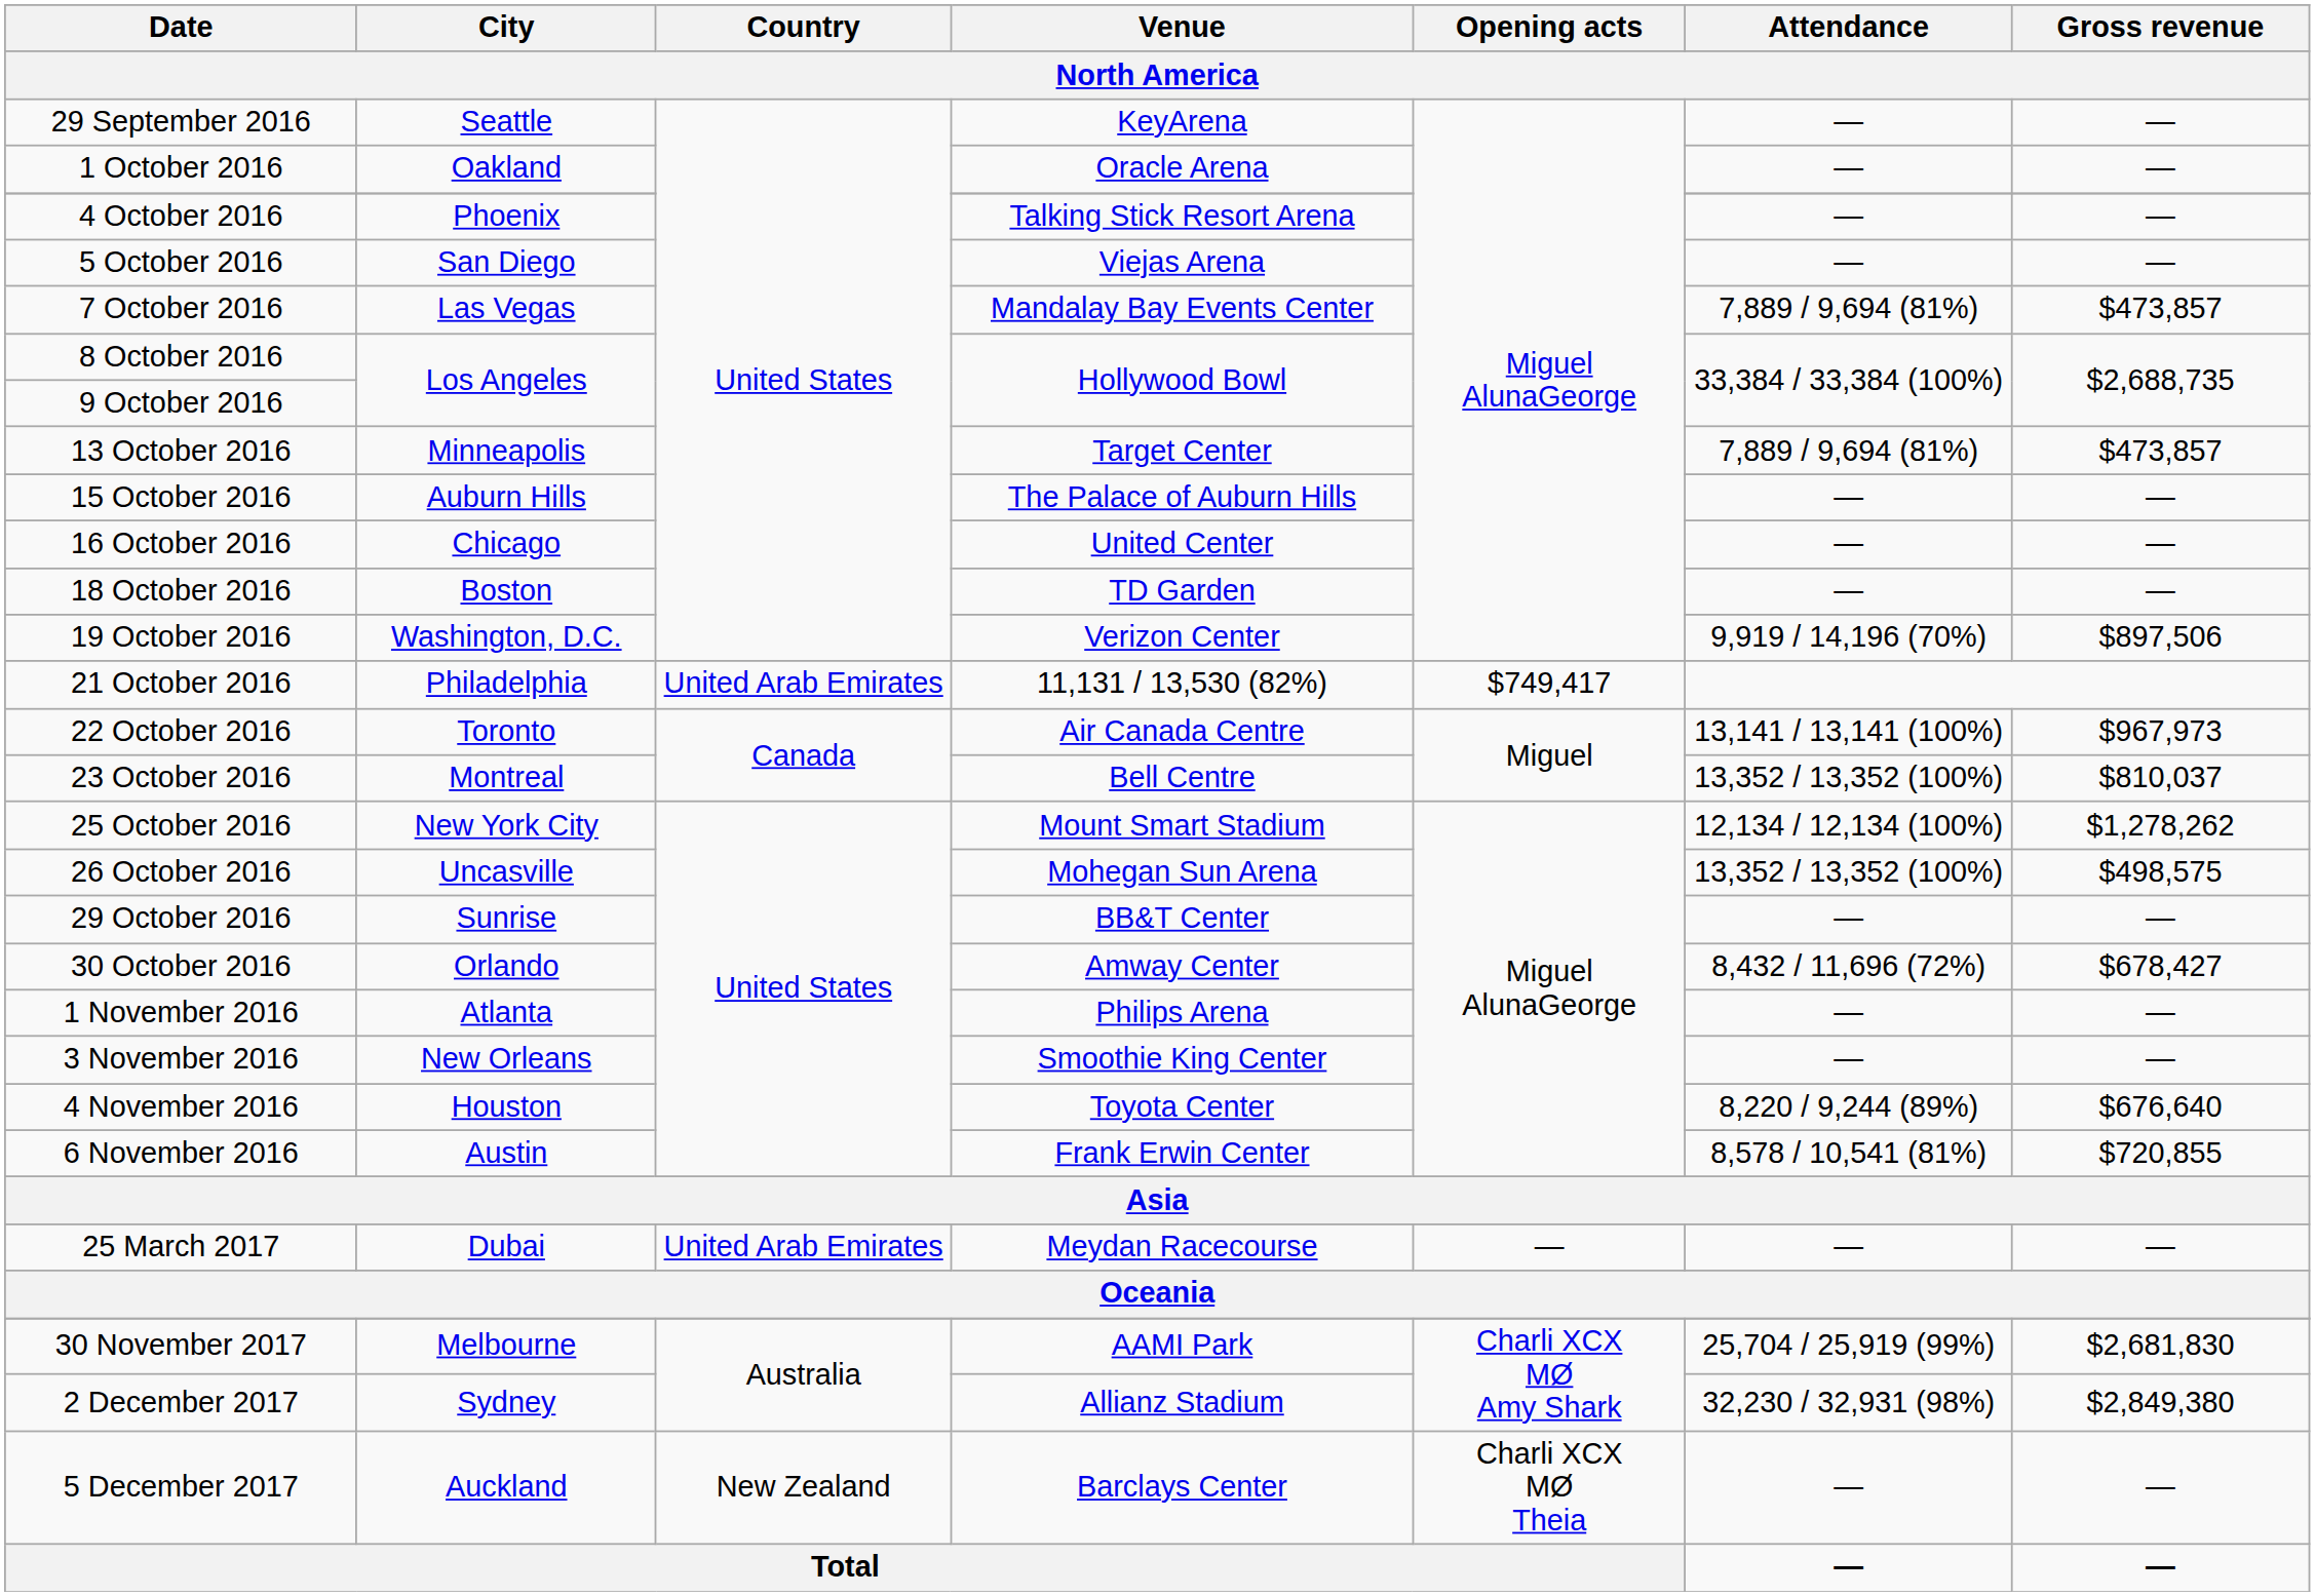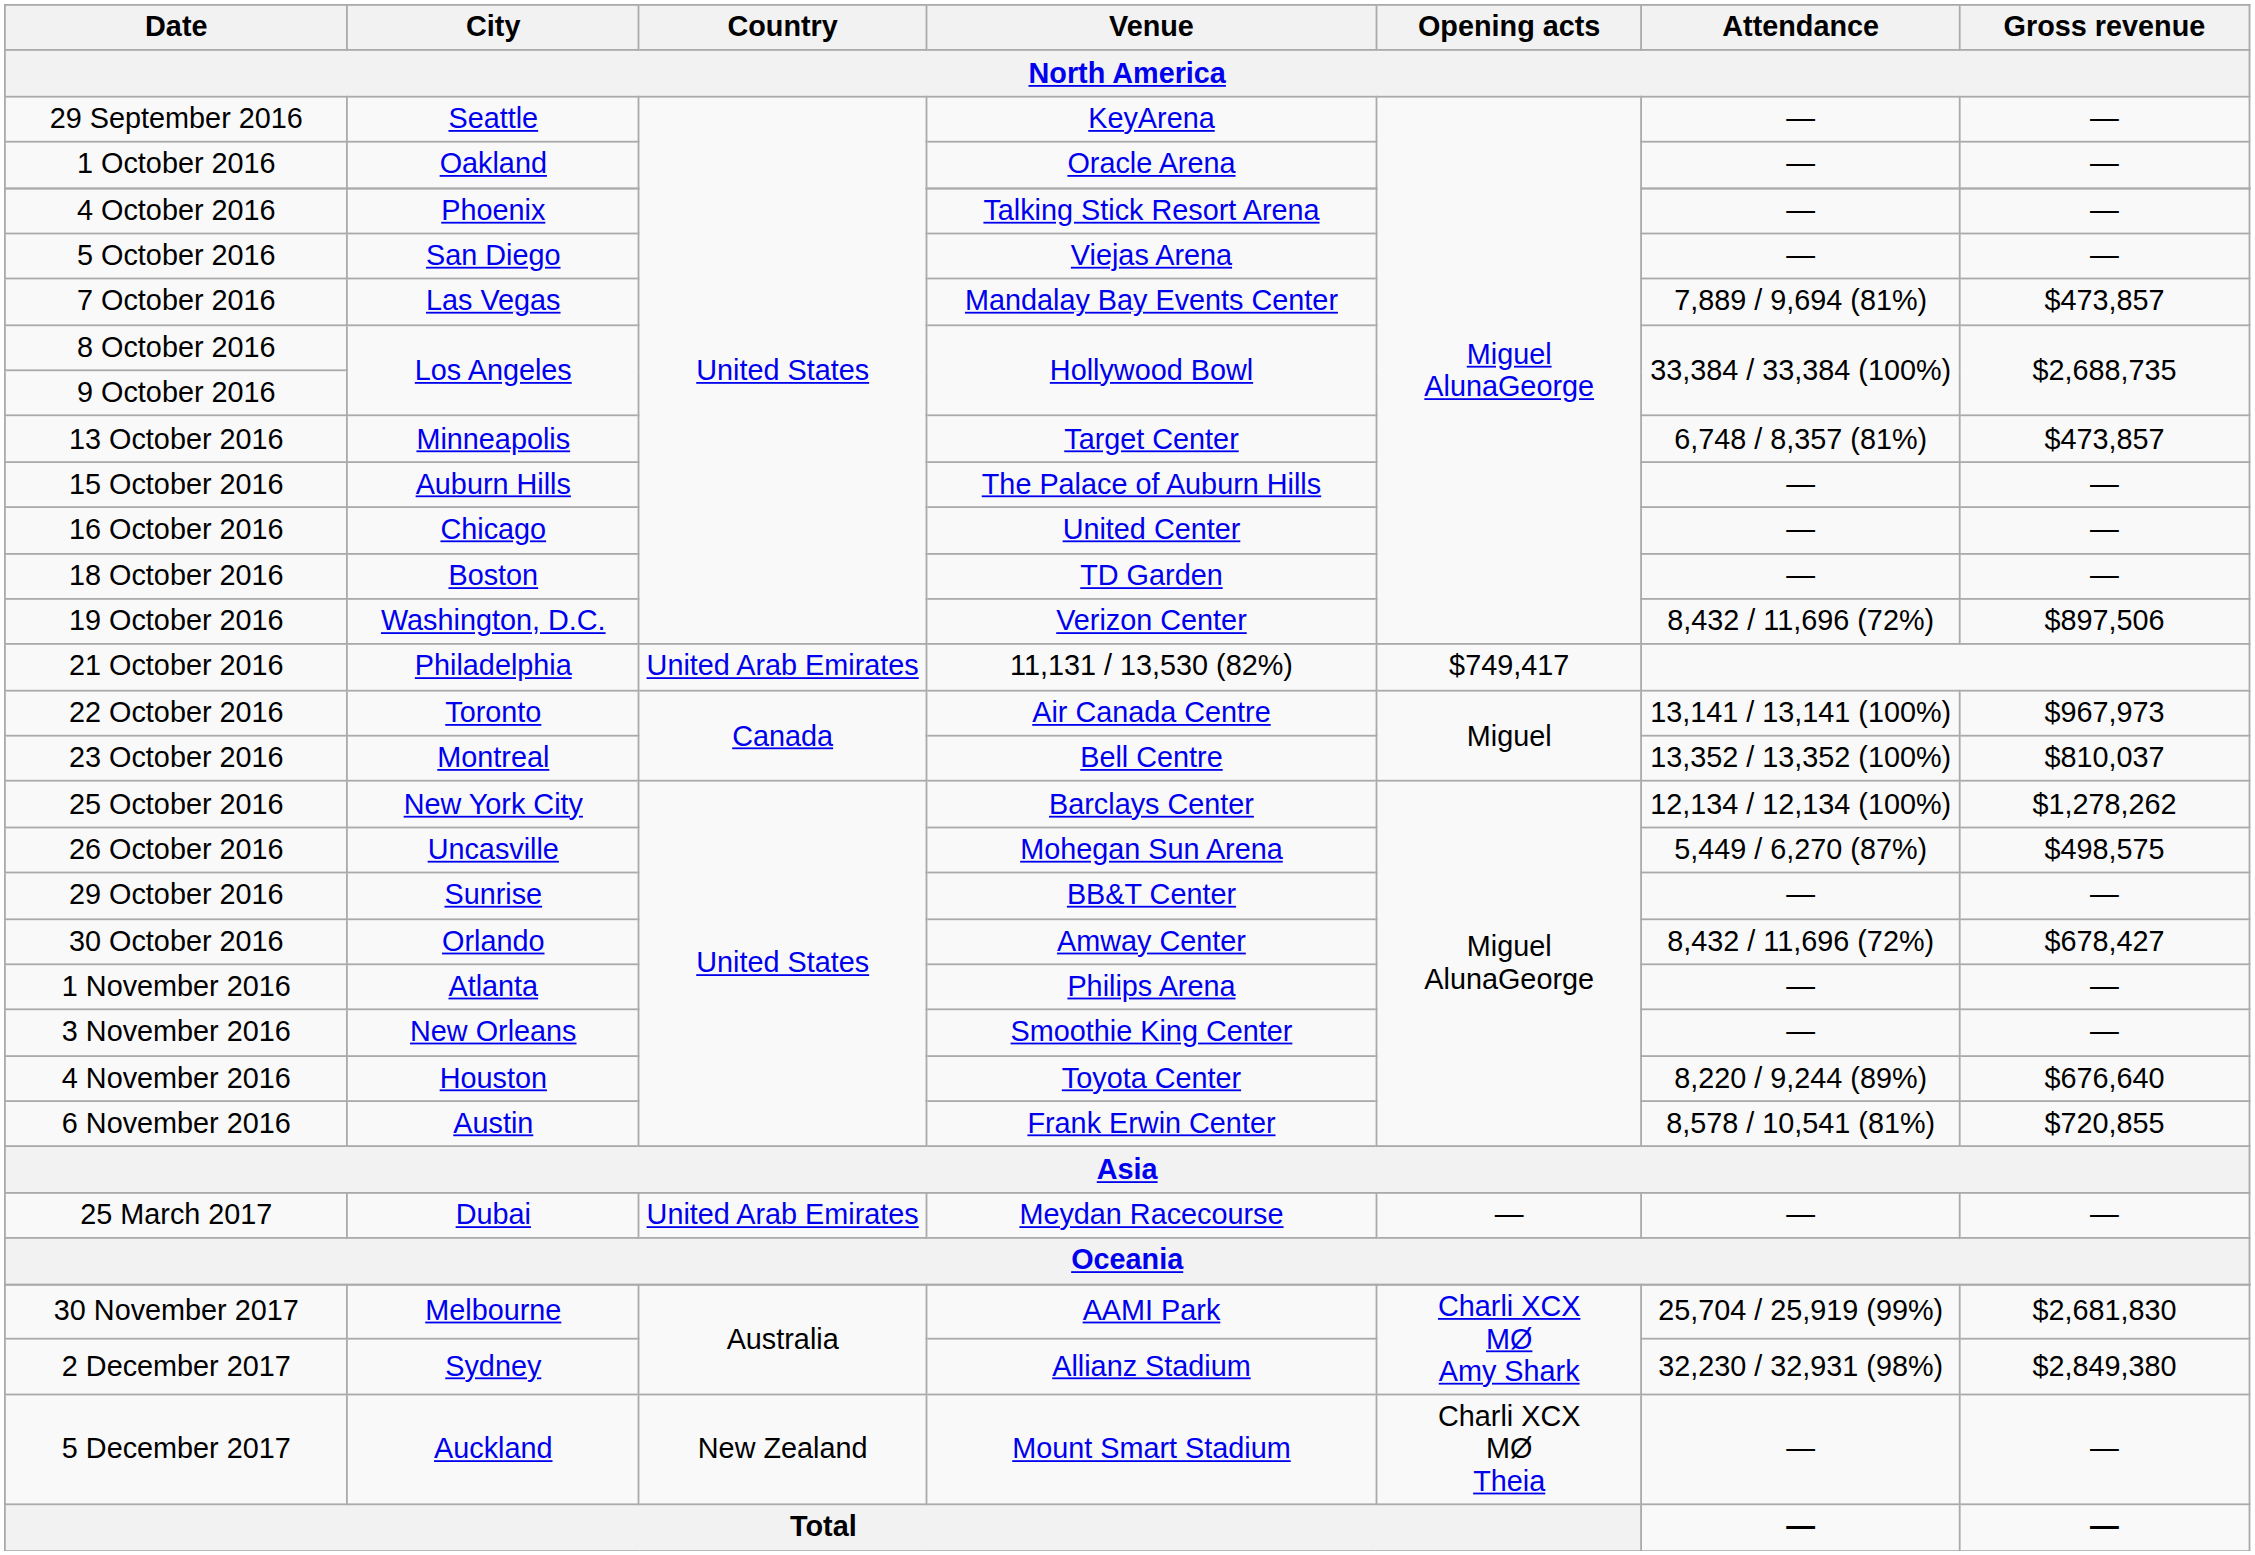 <table class="wikitable" style="text-align:center;">
 <tr>
 <th scope="col" style="width:12em;">Date</th>
 <th scope="col" style="width:10em;">City</th>
 <th scope="col" style="width:10em;">Country</th>
 <th scope="col" style="width:16em;">Venue</th>
 <th scope="col" style="width:9em;">Opening acts</th>
 <th scope="col" style="width:11em;">Attendance</th>
 <th scope="col" style="width:10em;">Gross revenue</th>
 </tr>
 <tr>
 <th colspan="7"><a href='#'>North America</a></th>
 </tr>
 <tr>
 <td>29 September 2016</td>
 <td><a href='#'>Seattle</a></td>
 <td rowspan="13"><a href='#'>United States</a></td>
 <td><a href='#'>KeyArena</a></td>
 <td rowspan="13"><a href='#'>Miguel</a><br><a href='#'>AlunaGeorge</a></td>
 <td>—</td>
 <td>—</td>
 </tr>
 <tr>
 <td>1 October 2016</td>
 <td><a href='#'>Oakland</a></td>
 <td><a href='#'>Oracle Arena</a></td>
 <td>—</td>
 <td>—</td>
 </tr>
 <tr>
 </tr>
 <tr>
 <td>4 October 2016</td>
 <td><a href='#'>Phoenix</a></td>
 <td><a href='#'>Talking Stick Resort Arena</a></td>
 <td>—</td>
 <td>—</td>
 </tr>
 <tr>
 <td>5 October 2016</td>
 <td><a href='#'>San Diego</a></td>
 <td><a href='#'>Viejas Arena</a></td>
 <td>—</td>
 <td>—</td>
 </tr>
 <tr>
 <td>7 October 2016</td>
 <td><a href='#'>Las Vegas</a></td>
 <td><a href='#'>Mandalay Bay Events Center</a></td>
 <td>7,889 / 9,694 (81%)</td>
 <td>$473,857</td>
 </tr>
 <tr>
 <td>8 October 2016</td>
 <td rowspan="2"><a href='#'>Los Angeles</a></td>
 <td rowspan="2"><a href='#'>Hollywood Bowl</a></td>
 <td rowspan="2">33,384 / 33,384 (100%)</td>
 <td rowspan="2">$2,688,735</td>
 </tr>
 <tr>
 <td>9 October 2016</td>
 </tr>
 <tr>
 <td>13 October 2016</td>
 <td><a href='#'>Minneapolis</a></td>
 <td><a href='#'>Target Center</a></td>
-<td>7,889 / 9,694 (81%)</td>
+<td>6,748 / 8,357 (81%)</td>
 <td>$473,857</td>
 </tr>
 <tr>
 <td>15 October 2016</td>
 <td><a href='#'>Auburn Hills</a></td>
 <td><a href='#'>The Palace of Auburn Hills</a></td>
 <td>—</td>
 <td>—</td>
 </tr>
 <tr>
 <td>16 October 2016</td>
 <td><a href='#'>Chicago</a></td>
 <td><a href='#'>United Center</a></td>
 <td>—</td>
 <td>—</td>
 </tr>
 <tr>
 <td>18 October 2016</td>
 <td><a href='#'>Boston</a></td>
 <td><a href='#'>TD Garden</a></td>
 <td>—</td>
 <td>—</td>
 </tr>
 <tr>
 <td>19 October 2016</td>
 <td><a href='#'>Washington, D.C.</a></td>
 <td><a href='#'>Verizon Center</a></td>
-<td>9,919 / 14,196 (70%)</td>
+<td>8,432 / 11,696 (72%)</td>
 <td>$897,506</td>
 </tr>
 <tr>
 <td>21 October 2016</td>
 <td><a href='#'>Philadelphia</a></td>
 <td align="center"><a href='#'>United Arab Emirates</a></td>
 <td>11,131 / 13,530 (82%)</td>
 <td>$749,417</td>
 </tr>
 <tr>
 <td>22 October 2016</td>
 <td><a href='#'>Toronto</a></td>
 <td rowspan="2"><a href='#'>Canada</a></td>
 <td><a href='#'>Air Canada Centre</a></td>
 <td rowspan="2">Miguel</td>
 <td>13,141 / 13,141 (100%)</td>
 <td>$967,973</td>
 </tr>
 <tr>
 <td>23 October 2016</td>
 <td><a href='#'>Montreal</a></td>
 <td><a href='#'>Bell Centre</a></td>
 <td>13,352 / 13,352 (100%)</td>
 <td>$810,037</td>
 </tr>
 <tr>
 <td>25 October 2016</td>
 <td><a href='#'>New York City</a></td>
 <td rowspan="8"><a href='#'>United States</a></td>
-<td><a href='#'>Mount Smart Stadium</a></td>
+<td><a href='#'>Barclays Center</a></td>
 <td rowspan="8">Miguel<br>AlunaGeorge</td>
 <td>12,134 / 12,134 (100%)</td>
 <td>$1,278,262</td>
 </tr>
 <tr>
 <td>26 October 2016</td>
 <td><a href='#'>Uncasville</a></td>
 <td><a href='#'>Mohegan Sun Arena</a></td>
-<td>13,352 / 13,352 (100%)</td>
+<td>5,449 / 6,270 (87%)</td>
 <td>$498,575</td>
 </tr>
 <tr>
 <td>29 October 2016</td>
 <td><a href='#'>Sunrise</a></td>
 <td><a href='#'>BB&T Center</a></td>
 <td>—</td>
 <td>—</td>
 </tr>
 <tr>
 <td>30 October 2016</td>
 <td><a href='#'>Orlando</a></td>
 <td><a href='#'>Amway Center</a></td>
 <td>8,432 / 11,696 (72%)</td>
 <td>$678,427</td>
 </tr>
 <tr>
 <td>1 November 2016</td>
 <td><a href='#'>Atlanta</a></td>
 <td><a href='#'>Philips Arena</a></td>
 <td>—</td>
 <td>—</td>
 </tr>
 <tr>
 <td>3 November 2016</td>
 <td><a href='#'>New Orleans</a></td>
 <td><a href='#'>Smoothie King Center</a></td>
 <td>—</td>
 <td>—</td>
 </tr>
 <tr>
 <td>4 November 2016</td>
 <td><a href='#'>Houston</a></td>
 <td><a href='#'>Toyota Center</a></td>
 <td>8,220 / 9,244 (89%)</td>
 <td>$676,640</td>
 </tr>
 <tr>
 <td>6 November 2016</td>
 <td><a href='#'>Austin</a></td>
 <td><a href='#'>Frank Erwin Center</a></td>
 <td>8,578 / 10,541 (81%)</td>
 <td>$720,855</td>
 </tr>
 <tr>
 <th colspan="7" align="center"><strong><a href='#'>Asia</a></strong></th>
 </tr>
 <tr>
 <td align="center">25 March 2017</td>
 <td align="center"><a href='#'>Dubai</a></td>
 <td align="center"><a href='#'>United Arab Emirates</a></td>
 <td align="center"><a href='#'>Meydan Racecourse</a></td>
 <td>—</td>
 <td>—</td>
 <td>—</td>
 </tr>
 <tr>
 <th colspan="7"><a href='#'>Oceania</a></th>
 </tr>
 <tr>
 </tr>
 <tr>
 <td>30 November 2017</td>
 <td><a href='#'>Melbourne</a></td>
 <td rowspan="2">Australia</td>
 <td><a href='#'>AAMI Park</a></td>
 <td rowspan="2"><a href='#'>Charli XCX</a><br><a href='#'>MØ</a><br><a href='#'>Amy Shark</a></td>
 <td>25,704 / 25,919 (99%)</td>
 <td>$2,681,830</td>
 </tr>
 <tr>
 <td>2 December 2017</td>
 <td><a href='#'>Sydney</a></td>
 <td><a href='#'>Allianz Stadium</a></td>
 <td>32,230 / 32,931 (98%)</td>
 <td>$2,849,380</td>
 </tr>
 <tr>
 <td>5 December 2017</td>
 <td><a href='#'>Auckland</a></td>
 <td>New Zealand</td>
-<td><a href='#'>Barclays Center</a></td>
+<td><a href='#'>Mount Smart Stadium</a></td>
 <td>Charli XCX<br>MØ<br><a href='#'>Theia</a></td>
 <td>—</td>
 <td>—</td>
 </tr>
 <tr>
 <th colspan="5">Total</th>
 <td><strong>—</strong></td>
 <td><strong>—</strong></td>
 </tr>
 </table>
